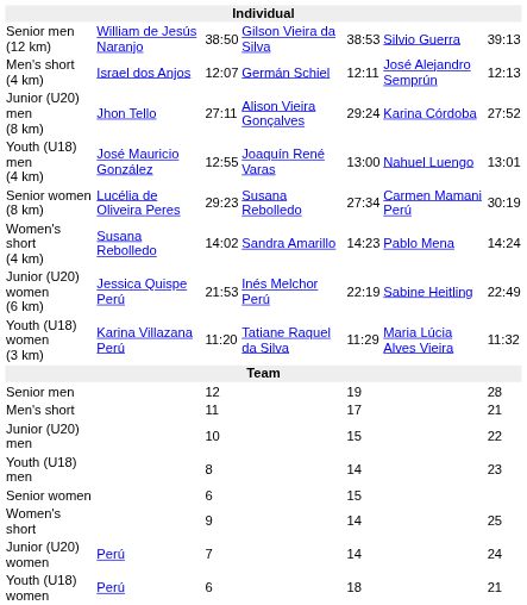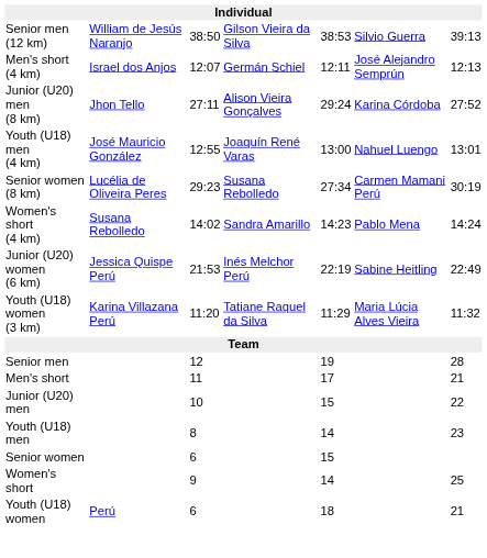 <table>
 <tr>
 <td colspan=7 bgcolor=#eeeeee style=text-align:center;><strong>Individual</strong></td>
 </tr>
 <tr>
 <td>Senior men<br>(12 km)</td>
 <td><a href='#'>William de Jesús Naranjo</a><br></td>
 <td>38:50</td>
 <td><a href='#'>Gilson Vieira da Silva</a><br></td>
 <td>38:53</td>
 <td><a href='#'>Silvio Guerra</a><br></td>
 <td>39:13</td>
 </tr>
 <tr>
 <td>Men's short<br>(4 km)</td>
 <td><a href='#'>Israel dos Anjos</a><br></td>
 <td>12:07</td>
 <td><a href='#'>Germán Schiel</a><br></td>
 <td>12:11</td>
 <td><a href='#'>José Alejandro Semprún</a><br></td>
 <td>12:13</td>
 </tr>
 <tr>
 <td>Junior (U20) men<br>(8 km)</td>
 <td><a href='#'>Jhon Tello</a><br></td>
 <td>27:11</td>
 <td><a href='#'>Alison Vieira Gonçalves</a><br></td>
 <td>29:24</td>
 <td><a href='#'>Karina Córdoba</a><br></td>
 <td>27:52</td>
 </tr>
 <tr>
 <td>Youth (U18) men<br>(4 km)</td>
 <td><a href='#'>José Mauricio González</a><br></td>
 <td>12:55</td>
 <td><a href='#'>Joaquín René Varas</a><br></td>
 <td>13:00</td>
 <td><a href='#'>Nahuel Luengo</a><br></td>
 <td>13:01</td>
 </tr>
 <tr>
 <td>Senior women<br>(8 km)</td>
 <td><a href='#'>Lucélia de Oliveira Peres</a><br></td>
 <td>29:23</td>
 <td><a href='#'>Susana Rebolledo</a><br></td>
 <td>27:34</td>
 <td><a href='#'>Carmen Mamani</a><br> <a href='#'>Perú</a></td>
 <td>30:19</td>
 </tr>
 <tr>
 <td>Women's short<br>(4 km)</td>
 <td><a href='#'>Susana Rebolledo</a><br></td>
 <td>14:02</td>
 <td><a href='#'>Sandra Amarillo</a><br></td>
 <td>14:23</td>
 <td><a href='#'>Pablo Mena</a><br></td>
 <td>14:24</td>
 </tr>
 <tr>
 <td>Junior (U20) women<br>(6 km)</td>
 <td><a href='#'>Jessica Quispe</a><br> <a href='#'>Perú</a></td>
 <td>21:53</td>
 <td><a href='#'>Inés Melchor</a><br> <a href='#'>Perú</a></td>
 <td>22:19</td>
 <td><a href='#'>Sabine Heitling</a><br></td>
 <td>22:49</td>
 </tr>
 <tr>
 <td>Youth (U18) women<br>(3 km)</td>
 <td><a href='#'>Karina Villazana</a><br> <a href='#'>Perú</a></td>
 <td>11:20</td>
 <td><a href='#'>Tatiane Raquel da Silva</a><br></td>
 <td>11:29</td>
 <td><a href='#'>Maria Lúcia Alves Vieira</a><br></td>
 <td>11:32</td>
 </tr>
 <tr>
 <td colspan=7 bgcolor=#eeeeee style=text-align:center;><strong>Team</strong></td>
 </tr>
 <tr>
 <td>Senior men</td>
 <td></td>
 <td>12</td>
 <td></td>
 <td>19</td>
 <td></td>
 <td>28</td>
 </tr>
 <tr>
 <td>Men's short</td>
 <td></td>
 <td>11</td>
 <td></td>
 <td>17</td>
 <td></td>
 <td>21</td>
 </tr>
 <tr>
 <td>Junior (U20) men</td>
 <td></td>
 <td>10</td>
 <td></td>
 <td>15</td>
 <td></td>
 <td>22</td>
 </tr>
 <tr>
 <td>Youth (U18) men</td>
 <td></td>
 <td>8</td>
 <td></td>
 <td>14</td>
 <td></td>
 <td>23</td>
 </tr>
 <tr>
 <td>Senior women</td>
 <td></td>
 <td>6</td>
 <td></td>
 <td>15</td>
 <td></td>
 <td></td>
 </tr>
 <tr>
 <td>Women's short</td>
 <td></td>
 <td>9</td>
 <td></td>
 <td>14</td>
 <td></td>
 <td>25</td>
 </tr>
 <tr>
-<td>Junior (U20) women</td>
-<td> <a href='#'>Perú</a></td>
-<td>7</td>
-<td></td>
-<td>14</td>
-<td></td>
-<td>24</td>
-</tr>
-<tr>
 <td>Youth (U18) women</td>
 <td> <a href='#'>Perú</a></td>
 <td>6</td>
 <td></td>
 <td>18</td>
 <td></td>
 <td>21</td>
 </tr>
 </table>
